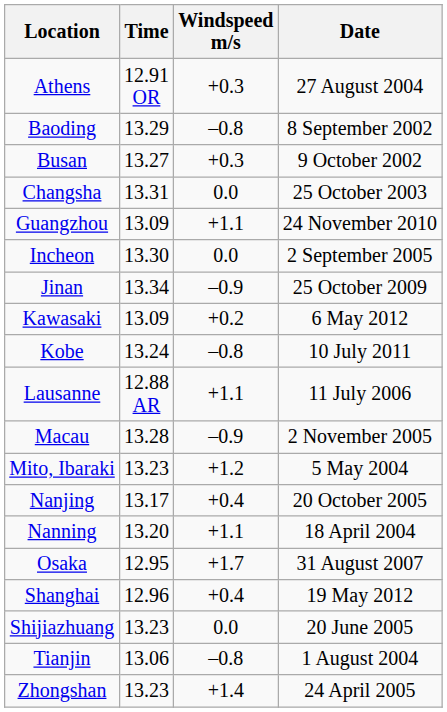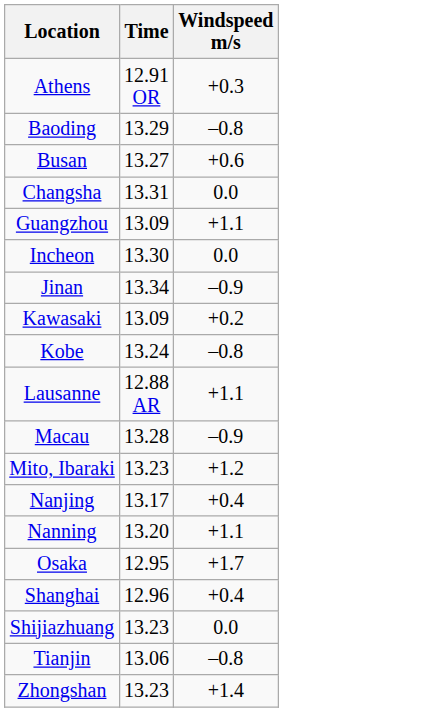 <table class="wikitable" style= "text-align: center">
 <tr>
 <th>Location</th>
 <th>Time</th>
 <th>Windspeed<br>m/s</th>
-<th>Date</th>
 </tr>
 <tr>
 <td><a href='#'>Athens</a></td>
 <td>12.91<br><a href='#'>OR</a></td>
 <td>+0.3</td>
-<td>27 August 2004</td>
 </tr>
 <tr>
 <td><a href='#'>Baoding</a></td>
 <td>13.29</td>
 <td>–0.8</td>
-<td>8 September 2002</td>
 </tr>
 <tr>
 <td><a href='#'>Busan</a></td>
 <td>13.27</td>
-<td>+0.3</td>
-<td>9 October 2002</td>
+<td>+0.6</td>
 </tr>
 <tr>
 <td><a href='#'>Changsha</a></td>
 <td>13.31</td>
 <td>0.0</td>
-<td>25 October 2003</td>
 </tr>
 <tr>
 <td><a href='#'>Guangzhou</a></td>
 <td>13.09</td>
 <td>+1.1</td>
-<td>24 November 2010</td>
 </tr>
 <tr>
 <td><a href='#'>Incheon</a></td>
 <td>13.30</td>
 <td>0.0</td>
-<td>2 September 2005</td>
 </tr>
 <tr>
 <td><a href='#'>Jinan</a></td>
 <td>13.34</td>
 <td>–0.9</td>
-<td>25 October 2009</td>
 </tr>
 <tr>
 <td><a href='#'>Kawasaki</a></td>
 <td>13.09</td>
 <td>+0.2</td>
-<td>6 May 2012</td>
 </tr>
 <tr>
 <td><a href='#'>Kobe</a></td>
 <td>13.24</td>
 <td>–0.8</td>
-<td>10 July 2011</td>
 </tr>
 <tr>
 <td><a href='#'>Lausanne</a></td>
 <td>12.88<br><a href='#'>AR</a></td>
 <td>+1.1</td>
-<td>11 July 2006</td>
 </tr>
 <tr>
 <td><a href='#'>Macau</a></td>
 <td>13.28</td>
 <td>–0.9</td>
-<td>2 November 2005</td>
 </tr>
 <tr>
 <td><a href='#'>Mito, Ibaraki</a></td>
 <td>13.23</td>
 <td>+1.2</td>
-<td>5 May 2004</td>
 </tr>
 <tr>
 <td><a href='#'>Nanjing</a></td>
 <td>13.17</td>
 <td>+0.4</td>
-<td>20 October 2005</td>
 </tr>
 <tr>
 <td><a href='#'>Nanning</a></td>
 <td>13.20</td>
 <td>+1.1</td>
-<td>18 April 2004</td>
 </tr>
 <tr>
 <td><a href='#'>Osaka</a></td>
 <td>12.95</td>
 <td>+1.7</td>
-<td>31 August 2007</td>
 </tr>
 <tr>
 <td><a href='#'>Shanghai</a></td>
 <td>12.96</td>
 <td>+0.4</td>
-<td>19 May 2012</td>
 </tr>
 <tr>
 <td><a href='#'>Shijiazhuang</a></td>
 <td>13.23</td>
 <td>0.0</td>
-<td>20 June 2005</td>
 </tr>
 <tr>
 <td><a href='#'>Tianjin</a></td>
 <td>13.06</td>
 <td>–0.8</td>
-<td>1 August 2004</td>
 </tr>
 <tr>
 <td><a href='#'>Zhongshan</a></td>
 <td>13.23</td>
 <td>+1.4</td>
-<td>24 April 2005</td>
 </tr>
 </table>
